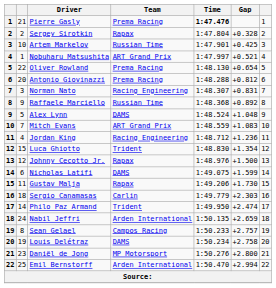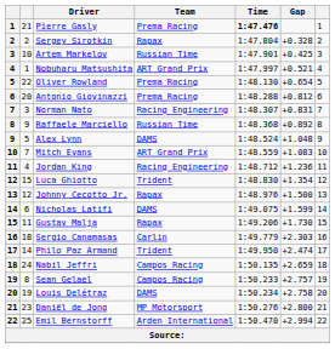 <table class="wikitable" style="font-size:85%">
 <tr>
 <th></th>
 <th></th>
 <th>Driver</th>
 <th>Team</th>
 <th>Time</th>
 <th>Gap</th>
 <th></th>
 </tr>
 <tr>
 <th>1</th>
 <td align="center">21</td>
 <td> <a href='#'>Pierre Gasly</a></td>
 <td><a href='#'>Prema Racing</a></td>
 <td><strong>1:47.476</strong></td>
 <td></td>
 <td>1</td>
 </tr>
 <tr>
 <th>2</th>
 <td align="center">2</td>
 <td> <a href='#'>Sergey Sirotkin</a></td>
 <td><a href='#'>Rapax</a></td>
 <td>1:47.804</td>
 <td>+0.328</td>
 <td>2</td>
 </tr>
 <tr>
 <th>3</th>
 <td align="center">10</td>
 <td> <a href='#'>Artem Markelov</a></td>
 <td><a href='#'>Russian Time</a></td>
 <td>1:47.901</td>
 <td>+0.425</td>
 <td>3</td>
 </tr>
 <tr>
 <th>4</th>
 <td align="center">1</td>
 <td> <a href='#'>Nobuharu Matsushita</a></td>
 <td><a href='#'>ART Grand Prix</a></td>
 <td>1:47.997</td>
 <td>+0.521</td>
 <td>4</td>
 </tr>
 <tr>
 <th>5</th>
 <td align="center">22</td>
 <td> <a href='#'>Oliver Rowland</a></td>
 <td><a href='#'>Prema Racing</a></td>
 <td>1:48.130</td>
 <td>+0.654</td>
 <td>5</td>
 </tr>
 <tr>
 <th>6</th>
 <td align="center">20</td>
 <td> <a href='#'>Antonio Giovinazzi</a></td>
 <td><a href='#'>Prema Racing</a></td>
 <td>1:48.288</td>
 <td>+0.812</td>
 <td>6</td>
 </tr>
 <tr>
 <th>7</th>
 <td align="center">3</td>
 <td> <a href='#'>Norman Nato</a></td>
 <td><a href='#'>Racing Engineering</a></td>
 <td>1:48.307</td>
 <td>+0.831</td>
 <td>7</td>
 </tr>
 <tr>
 <th>8</th>
 <td align="center">9</td>
 <td> <a href='#'>Raffaele Marciello</a></td>
 <td><a href='#'>Russian Time</a></td>
 <td>1:48.368</td>
 <td>+0.892</td>
 <td>8</td>
 </tr>
 <tr>
 <th>9</th>
 <td align="center">5</td>
 <td> <a href='#'>Alex Lynn</a></td>
 <td><a href='#'>DAMS</a></td>
 <td>1:48.524</td>
 <td>+1.048</td>
 <td>9</td>
 </tr>
 <tr>
 <th>10</th>
 <td align="center">7</td>
 <td> <a href='#'>Mitch Evans</a></td>
 <td><a href='#'>ART Grand Prix</a></td>
 <td>1:48.559</td>
 <td>+1.083</td>
 <td>10</td>
 </tr>
 <tr>
 <th>11</th>
 <td align="center">4</td>
 <td> <a href='#'>Jordan King</a></td>
 <td><a href='#'>Racing Engineering</a></td>
 <td>1:48.712</td>
 <td>+1.236</td>
 <td>11</td>
 </tr>
 <tr>
 <th>12</th>
 <td align="center">15</td>
 <td> <a href='#'>Luca Ghiotto</a></td>
 <td><a href='#'>Trident</a></td>
 <td>1:48.830</td>
 <td>+1.354</td>
 <td>12</td>
 </tr>
 <tr>
 <th>13</th>
 <td align="center">12</td>
 <td> <a href='#'>Johnny Cecotto Jr.</a></td>
 <td><a href='#'>Rapax</a></td>
 <td>1:48.976</td>
 <td>+1.500</td>
 <td>13</td>
 </tr>
 <tr>
 <th>14</th>
 <td align="center">6</td>
 <td> <a href='#'>Nicholas Latifi</a></td>
 <td><a href='#'>DAMS</a></td>
 <td>1:49.075</td>
 <td>+1.599</td>
 <td>14</td>
 </tr>
 <tr>
 <th>15</th>
 <td align="center">11</td>
 <td> <a href='#'>Gustav Malja</a></td>
 <td><a href='#'>Rapax</a></td>
 <td>1:49.206</td>
 <td>+1.730</td>
 <td>15</td>
 </tr>
 <tr>
 <th>16</th>
 <td align="center">18</td>
 <td> <a href='#'>Sergio Canamasas</a></td>
 <td><a href='#'>Carlin</a></td>
 <td>1:49.779</td>
 <td>+2.303</td>
 <td>16</td>
 </tr>
 <tr>
 <th>17</th>
 <td align="center">14</td>
 <td> <a href='#'>Philo Paz Armand</a></td>
 <td><a href='#'>Trident</a></td>
 <td>1:49.950</td>
 <td>+2.474</td>
 <td>17</td>
 </tr>
 <tr>
 <th>18</th>
 <td align="center">24</td>
 <td> <a href='#'>Nabil Jeffri</a></td>
-<td><a href='#'>Arden International</a></td>
+<td><a href='#'>Campos Racing</a></td>
 <td>1:50.135</td>
 <td>+2.659</td>
 <td>18</td>
 </tr>
 <tr>
 <th>19</th>
 <td align="center">8</td>
 <td> <a href='#'>Sean Gelael</a></td>
 <td><a href='#'>Campos Racing</a></td>
 <td>1:50.233</td>
 <td>+2.757</td>
 <td>19</td>
 </tr>
 <tr>
 <th>20</th>
 <td align="center">19</td>
 <td> <a href='#'>Louis Delétraz</a></td>
 <td><a href='#'>DAMS</a></td>
 <td>1:50.234</td>
 <td>+2.758</td>
 <td>20</td>
 </tr>
 <tr>
 <th>21</th>
 <td align="center">23</td>
 <td> <a href='#'>Daniël de Jong</a></td>
 <td><a href='#'>MP Motorsport</a></td>
 <td>1:50.276</td>
 <td>+2.800</td>
 <td>21</td>
 </tr>
 <tr>
 <th>22</th>
 <td align="center">25</td>
 <td> <a href='#'>Emil Bernstorff</a></td>
 <td><a href='#'>Arden International</a></td>
 <td>1:50.470</td>
 <td>+2.994</td>
 <td>22</td>
 </tr>
 <tr>
 <th colspan="7">Source:</th>
 </tr>
 <tr>
 </tr>
 </table>
